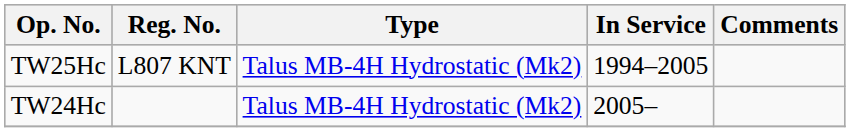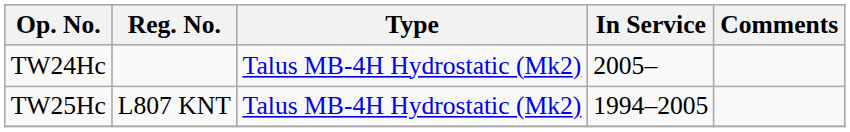 <table class="wikitable">
 <tr>
 <th>Op. No.</th>
 <th>Reg. No.</th>
 <th>Type</th>
 <th>In Service</th>
 <th>Comments</th>
 </tr>
 <tr>
+<td>TW24Hc</td>
+<td></td>
+<td><a href='#'>Talus MB-4H Hydrostatic (Mk2)</a></td>
+<td>2005–</td>
+<td></td>
+</tr>
+<tr>
 <td>TW25Hc</td>
 <td>L807 KNT</td>
 <td><a href='#'>Talus MB-4H Hydrostatic (Mk2)</a></td>
 <td>1994–2005</td>
 <td></td>
 </tr>
 <tr>
-<td>TW24Hc</td>
-<td></td>
-<td><a href='#'>Talus MB-4H Hydrostatic (Mk2)</a></td>
-<td>2005–</td>
-<td></td>
-</tr>
-<tr>
 </tr>
 </table>
